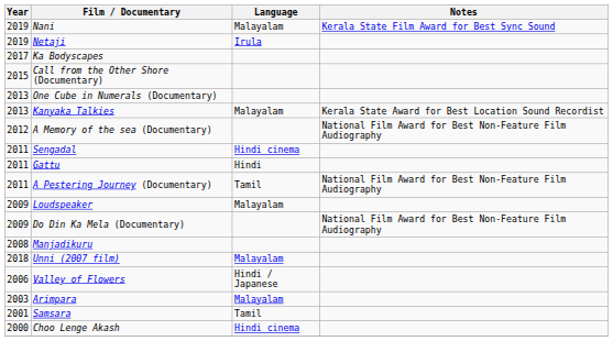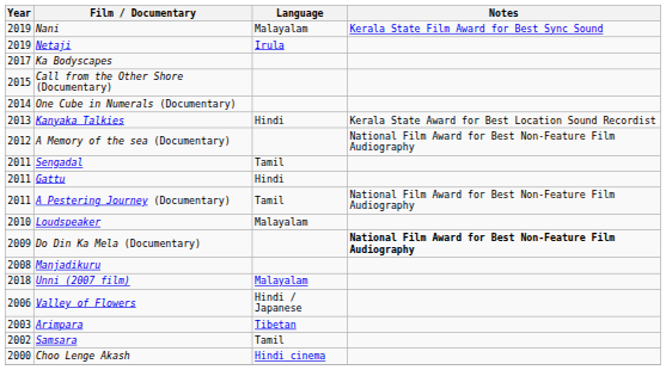 <table class="wikitable sortable">
 <tr>
 <th>Year</th>
 <th>Film / Documentary</th>
 <th>Language</th>
 <th class="unsortable">Notes</th>
 </tr>
 <tr>
 <td>2019</td>
 <td><em>Nani</em></td>
 <td>Malayalam</td>
 <td><a href='#'>Kerala State Film Award for Best Sync Sound</a></td>
 </tr>
 <tr>
 <td>2019</td>
 <td><em><a href='#'>Netaji</a></em></td>
 <td><a href='#'>Irula</a></td>
 <td></td>
 </tr>
 <tr>
 <td>2017</td>
 <td><em>Ka Bodyscapes</em></td>
 <td></td>
 <td></td>
 </tr>
 <tr>
 <td>2015</td>
 <td><em>Call from the Other Shore</em> (Documentary)</td>
 <td></td>
 <td></td>
 </tr>
 <tr>
-<td>2013</td>
+<td>2014</td>
 <td><em>One Cube in Numerals</em> (Documentary)</td>
 <td></td>
 <td></td>
 </tr>
 <tr>
 <td>2013</td>
 <td><em><a href='#'>Kanyaka Talkies</a></em></td>
-<td>Malayalam</td>
+<td>Hindi</td>
 <td>Kerala State Award for Best Location Sound Recordist </td>
 </tr>
 <tr>
 <td>2012</td>
 <td><em>A Memory of the sea</em> (Documentary)</td>
 <td></td>
 <td>National Film Award for Best Non-Feature Film Audiography</td>
 </tr>
 <tr>
 <td>2011</td>
 <td><em><a href='#'>Sengadal</a></em></td>
-<td><a href='#'>Hindi cinema</a></td>
+<td>Tamil</td>
 <td></td>
 </tr>
 <tr>
 <td>2011</td>
 <td><em><a href='#'>Gattu</a></em></td>
 <td>Hindi</td>
 <td></td>
 </tr>
 <tr>
 <td>2011</td>
 <td><em><a href='#'>A Pestering Journey</a></em> (Documentary)</td>
 <td>Tamil</td>
 <td>National Film Award for Best Non-Feature Film Audiography </td>
 </tr>
 <tr>
-<td>2009</td>
+<td>2010</td>
 <td><em><a href='#'>Loudspeaker</a></em></td>
 <td>Malayalam</td>
 <td></td>
 </tr>
 <tr>
 <td>2009</td>
 <td><em>Do Din Ka Mela</em> (Documentary)</td>
 <td></td>
-<td>National Film Award for Best Non-Feature Film Audiography</td>
+<td><strong>National Film Award for Best Non-Feature Film Audiography</strong></td>
 </tr>
 <tr>
 <td>2008</td>
 <td><em><a href='#'>Manjadikuru</a></em></td>
 <td></td>
 <td></td>
 </tr>
 <tr>
 <td>2018</td>
 <td><em><a href='#'>Unni (2007 film)</a></em></td>
 <td><a href='#'>Malayalam</a></td>
 <td></td>
 </tr>
 <tr>
 <td>2006</td>
 <td><em><a href='#'>Valley of Flowers</a></em></td>
 <td>Hindi / Japanese</td>
 <td></td>
 </tr>
 <tr>
 <td>2003</td>
 <td><em><a href='#'>Arimpara</a></em></td>
-<td><a href='#'>Malayalam</a></td>
+<td><a href='#'>Tibetan</a></td>
 <td></td>
 </tr>
 <tr>
-<td>2001</td>
+<td>2002</td>
 <td><em><a href='#'>Samsara</a></em></td>
 <td>Tamil</td>
 <td></td>
 </tr>
 <tr>
 <td>2000</td>
 <td><em>Choo Lenge Akash</em></td>
 <td><a href='#'>Hindi cinema</a></td>
 <td></td>
 </tr>
 <tr>
 </tr>
 </table>
